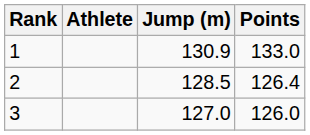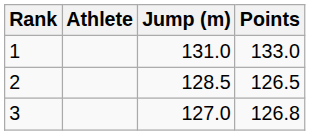 <table class="wikitable">
 <tr>
 <th>Rank</th>
 <th>Athlete</th>
 <th>Jump (m)</th>
 <th>Points</th>
 </tr>
 <tr>
 <td>1</td>
 <td></td>
-<td align=right>130.9</td>
+<td align=right>131.0</td>
 <td align=right>133.0</td>
 </tr>
 <tr>
 <td>2</td>
 <td></td>
 <td align=right>128.5</td>
-<td align=right>126.4</td>
+<td align=right>126.5</td>
 </tr>
 <tr>
 <td>3</td>
 <td></td>
 <td align=right>127.0</td>
-<td align=right>126.0</td>
+<td align=right>126.8</td>
 </tr>
 </table>
